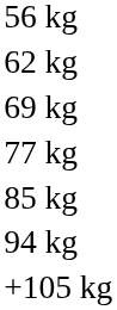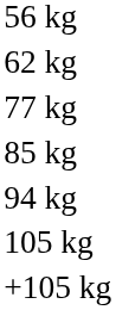 <table>
 <tr>
 <td>56 kg<br></td>
 <td></td>
 <td></td>
 <td></td>
 </tr>
 <tr>
 <td>62 kg<br></td>
-<td></td>
-<td></td>
-<td></td>
-</tr>
-<tr>
-<td>69 kg<br></td>
 <td></td>
 <td></td>
 <td></td>
 </tr>
 <tr>
 <td>77 kg<br></td>
 <td></td>
 <td></td>
 <td></td>
 </tr>
 <tr>
 <td>85 kg<br></td>
 <td> </td>
 <td></td>
 <td></td>
 </tr>
 <tr>
 <td>94 kg<br></td>
 <td></td>
 <td></td>
 <td></td>
 </tr>
 <tr>
+<td>105 kg<br></td>
+<td></td>
+<td></td>
+<td></td>
+</tr>
+<tr>
 <td>+105 kg<br></td>
 <td>  </td>
 <td></td>
 <td></td>
 </tr>
 </table>
